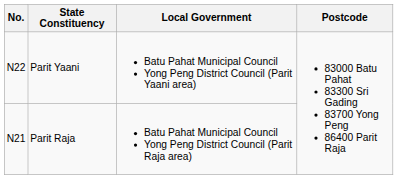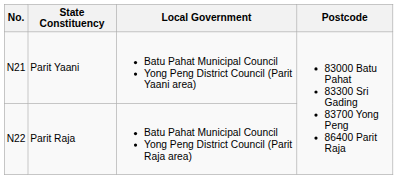 <table class="wikitable">
 <tr>
 <th>No.</th>
 <th>State Constituency</th>
 <th>Local Government</th>
 <th>Postcode</th>
 </tr>
 <tr>
-<td>N22</td>
+<td>N21</td>
 <td>Parit Yaani</td>
 <td><br><ul><li>Batu Pahat Municipal Council</li><li>Yong Peng District Council (Parit Yaani area)</li></ul></td>
 <td rowspan="2"><br><ul><li>83000 Batu Pahat</li><li>83300 Sri Gading</li><li>83700 Yong Peng</li><li>86400 Parit Raja</li></ul></td>
 </tr>
 <tr>
-<td>N21</td>
+<td>N22</td>
 <td>Parit Raja</td>
 <td><br><ul><li>Batu Pahat Municipal Council</li><li>Yong Peng District Council (Parit Raja area)</li></ul></td>
 </tr>
 </table>
